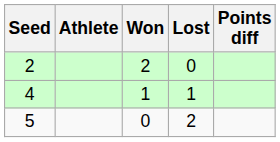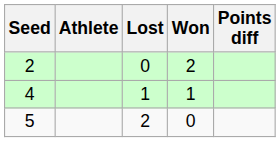 <table class="wikitable">
 <tr>
 <th>Seed</th>
 <th>Athlete</th>
+<th>Lost</th>
 <th>Won</th>
-<th>Lost</th>
 <th>Points<br>diff</th>
 </tr>
 <tr bgcolor="#ccffcc">
 <td align="center">2</td>
 <td><strong></strong></td>
+<td align="center">0</td>
 <td align="center">2</td>
-<td align="center">0</td>
 <td align="center"></td>
 </tr>
 <tr bgcolor="#ccffcc">
 <td align="center">4</td>
 <td><strong></strong></td>
 <td align="center">1</td>
 <td align="center">1</td>
 <td align="center"></td>
 </tr>
 <tr>
 <td align="center">5</td>
 <td></td>
+<td align="center">2</td>
 <td align="center">0</td>
-<td align="center">2</td>
 <td align="center"></td>
 </tr>
 </table>
